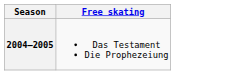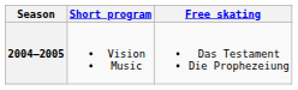 <table class=wikitable style=text-align:center>
 <tr>
 <th>Season</th>
+<th><a href='#'>Short program</a></th>
 <th><a href='#'>Free skating</a></th>
 </tr>
 <tr>
 <th>2004–2005 <br> </th>
+<td><br><ul><li>Vision <br></li><li>Music <br></li></ul></td>
 <td><br><ul><li>Das Testament <br></li><li>Die Prophezeiung <br></li></ul></td>
 </tr>
 </table>
